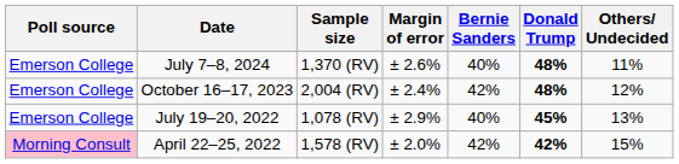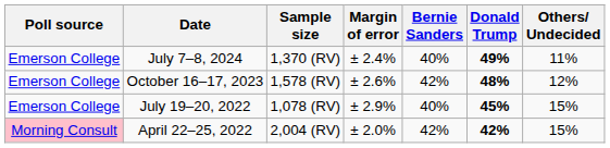 <table class="wikitable sortable mw-datatable" style="text-align:center;font-size:90%;line-height:17px">
 <tr>
 <th>Poll source</th>
 <th>Date</th>
 <th>Sample<br>size</th>
 <th>Margin<br>of error</th>
 <th class="unsortable"><a href='#'>Bernie<br>Sanders</a><br><small></small></th>
 <th class="unsortable"><a href='#'>Donald<br>Trump</a><br><small></small></th>
 <th class="unsortable">Others/<br>Undecided</th>
 </tr>
 <tr>
 <td><a href='#'>Emerson College</a></td>
 <td>July 7–8, 2024</td>
 <td>1,370 (RV)</td>
-<td>± 2.6%</td>
+<td>± 2.4%</td>
 <td>40%</td>
-<td><strong>48%</strong></td>
+<td><strong>49%</strong></td>
 <td>11%</td>
 </tr>
 <tr>
 <td><a href='#'>Emerson College</a></td>
 <td data-sort-value="2023-10-16">October 16–17, 2023</td>
-<td>2,004 (RV)</td>
-<td>± 2.4%</td>
+<td>1,578 (RV)</td>
+<td>± 2.6%</td>
 <td>42%</td>
 <td><strong>48%</strong></td>
 <td>12%</td>
 </tr>
 <tr>
 <td><a href='#'>Emerson College</a></td>
 <td data-sort-value="2022-07-20">July 19–20, 2022</td>
 <td>1,078 (RV)</td>
 <td>± 2.9%</td>
 <td>40%</td>
 <td><strong>45%</strong></td>
-<td>13%</td>
+<td>15%</td>
 </tr>
 <tr>
 <td style="background: pink;"><a href='#'>Morning Consult</a></td>
 <td data-sort-value="2022-04-25">April 22–25, 2022</td>
-<td>1,578 (RV)</td>
+<td>2,004 (RV)</td>
 <td>± 2.0%</td>
 <td>42%</td>
 <td><strong>42%</strong></td>
 <td>15%</td>
 </tr>
 </table>
